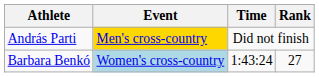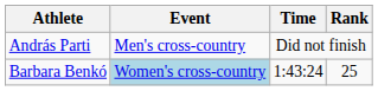 <table class=wikitable style="font-size:90%;">
 <tr>
 <th>Athlete</th>
 <th>Event</th>
 <th>Time</th>
 <th>Rank</th>
 </tr>
 <tr align=center>
 <td align=left><a href='#'>András Parti</a></td>
-<td align=left style="background: gold;"><a href='#'>Men's cross-country</a></td>
+<td align=left><a href='#'>Men's cross-country</a></td>
 <td colspan=2>Did not finish</td>
 </tr>
 <tr align=center>
 <td align=left><a href='#'>Barbara Benkó</a></td>
 <td align=left style="background: lightblue;"><a href='#'>Women's cross-country</a></td>
 <td>1:43:24</td>
-<td>27</td>
+<td>25</td>
 </tr>
 </table>
